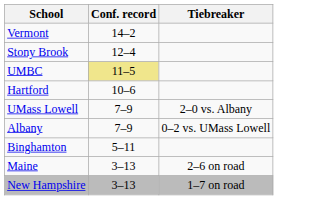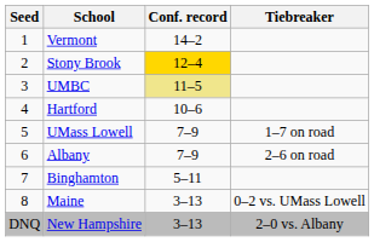 <table class="wikitable" style="text-align:center">
 <tr>
+<th>Seed</th>
 <th>School</th>
 <th>Conf. record</th>
 <th>Tiebreaker</th>
 </tr>
 <tr>
+<td>1</td>
 <td align=left><a href='#'>Vermont</a></td>
 <td>14–2</td>
 <td></td>
 </tr>
 <tr>
+<td>2</td>
 <td align=left><a href='#'>Stony Brook</a></td>
-<td>12–4</td>
+<td style="background: gold;">12–4</td>
 <td></td>
 </tr>
 <tr>
+<td>3</td>
 <td align=left><a href='#'>UMBC</a></td>
 <td style="background: khaki;">11–5</td>
 <td></td>
 </tr>
 <tr>
+<td>4</td>
 <td align=left><a href='#'>Hartford</a></td>
 <td>10–6</td>
 <td></td>
 </tr>
 <tr>
+<td>5</td>
 <td align=left><a href='#'>UMass Lowell</a></td>
 <td>7–9</td>
-<td>2–0 vs. Albany</td>
+<td>1–7 on road</td>
 </tr>
 <tr>
+<td>6</td>
 <td align=left><a href='#'>Albany</a></td>
 <td>7–9</td>
-<td>0–2 vs. UMass Lowell</td>
+<td>2–6 on road</td>
 </tr>
 <tr>
+<td>7</td>
 <td align=left><a href='#'>Binghamton</a></td>
 <td>5–11</td>
 <td></td>
 </tr>
 <tr>
+<td>8</td>
 <td align=left><a href='#'>Maine</a></td>
 <td>3–13</td>
-<td>2–6 on road</td>
+<td>0–2 vs. UMass Lowell</td>
 </tr>
 <tr bgcolor=#bbbbbb>
+<td>DNQ</td>
 <td align=left><a href='#'>New Hampshire</a></td>
 <td>3–13</td>
-<td>1–7 on road</td>
+<td>2–0 vs. Albany</td>
 </tr>
 </table>
